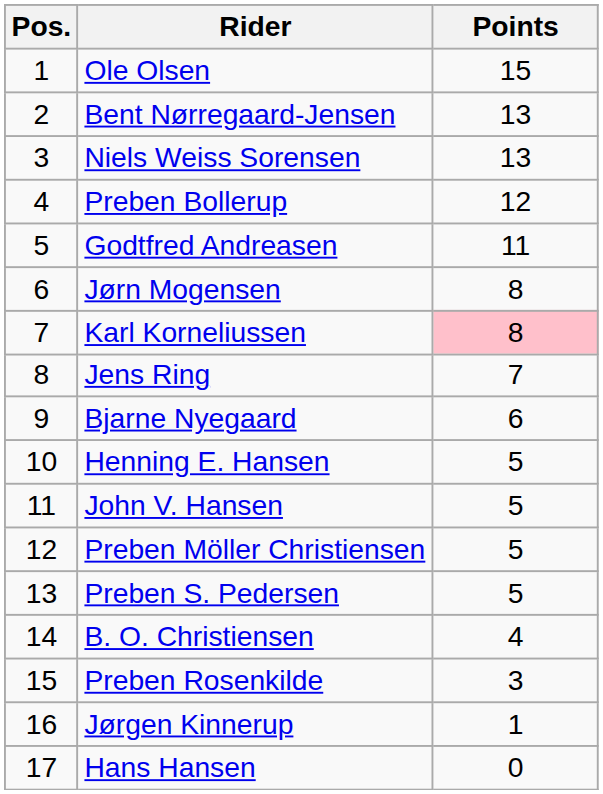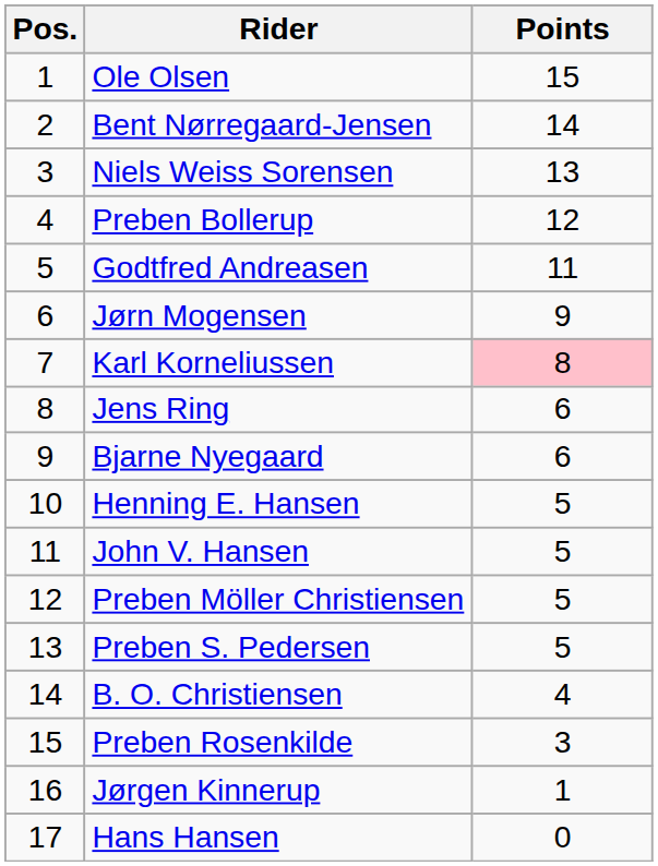 <table class=wikitable style="font-size:93%;">
 <tr>
 <th width=25px>Pos.</th>
 <th width=180px>Rider</th>
 <th width=80px>Points</th>
 </tr>
 <tr align=center>
 <td>1</td>
 <td align=left><a href='#'>Ole Olsen</a></td>
 <td>15</td>
 </tr>
 <tr align=center>
 <td>2</td>
 <td align=left><a href='#'>Bent Nørregaard-Jensen</a></td>
-<td>13</td>
+<td>14</td>
 </tr>
 <tr align=center>
 <td>3</td>
 <td align=left><a href='#'>Niels Weiss Sorensen</a></td>
 <td>13</td>
 </tr>
 <tr align=center>
 <td>4</td>
 <td align=left><a href='#'>Preben Bollerup</a></td>
 <td>12</td>
 </tr>
 <tr align=center>
 <td>5</td>
 <td align=left><a href='#'>Godtfred Andreasen</a></td>
 <td>11</td>
 </tr>
 <tr align=center>
 <td>6</td>
 <td align=left><a href='#'>Jørn Mogensen</a></td>
-<td>8</td>
+<td>9</td>
 </tr>
 <tr align=center>
 <td>7</td>
 <td align=left><a href='#'>Karl Korneliussen</a></td>
 <td style="background: pink;">8</td>
 </tr>
 <tr align=center>
 <td>8</td>
 <td align=left><a href='#'>Jens Ring</a></td>
-<td>7</td>
+<td>6</td>
 </tr>
 <tr align=center>
 <td>9</td>
 <td align=left><a href='#'>Bjarne Nyegaard</a></td>
 <td>6</td>
 </tr>
 <tr align=center>
 <td>10</td>
 <td align=left><a href='#'>Henning E. Hansen</a></td>
 <td>5</td>
 </tr>
 <tr align=center>
 <td>11</td>
 <td align=left><a href='#'>John V. Hansen</a></td>
 <td>5</td>
 </tr>
 <tr align=center>
 <td>12</td>
 <td align=left><a href='#'>Preben Möller Christiensen</a></td>
 <td>5</td>
 </tr>
 <tr align=center>
 <td>13</td>
 <td align=left><a href='#'>Preben S. Pedersen</a></td>
 <td>5</td>
 </tr>
 <tr align=center>
 <td>14</td>
 <td align=left><a href='#'>B. O. Christiensen</a></td>
 <td>4</td>
 </tr>
 <tr align=center>
 <td>15</td>
 <td align=left><a href='#'>Preben Rosenkilde</a></td>
 <td>3</td>
 </tr>
 <tr align=center>
 <td>16</td>
 <td align=left><a href='#'>Jørgen Kinnerup</a></td>
 <td>1</td>
 </tr>
 <tr align=center>
 <td>17</td>
 <td align=left><a href='#'>Hans Hansen</a></td>
 <td>0</td>
 </tr>
 </table>
